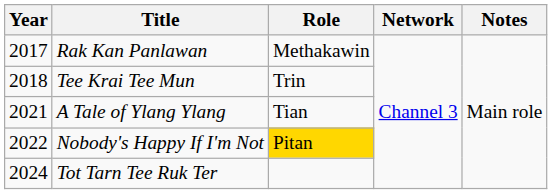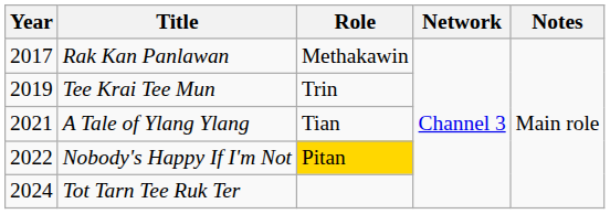 <table class="wikitable sortable">
 <tr>
 <th>Year</th>
 <th>Title</th>
 <th>Role</th>
 <th>Network</th>
 <th class="unsortable">Notes</th>
 </tr>
 <tr>
 <td>2017</td>
 <td><em>Rak Kan Panlawan </em></td>
 <td>Methakawin</td>
 <td rowspan="5"><a href='#'>Channel 3</a></td>
 <td rowspan="5">Main role</td>
 </tr>
 <tr>
-<td>2018</td>
+<td>2019</td>
 <td><em>Tee Krai Tee Mun </em></td>
 <td>Trin</td>
 </tr>
 <tr>
 <td>2021</td>
 <td><em>A Tale of Ylang Ylang</em></td>
 <td>Tian</td>
 </tr>
 <tr>
 <td>2022</td>
 <td><em>Nobody's Happy If I'm Not</em></td>
 <td style="background: gold;">Pitan</td>
 </tr>
 <tr>
 <td>2024</td>
 <td><em>Tot Tarn Tee Ruk Ter</em></td>
 <td></td>
 </tr>
 </table>
